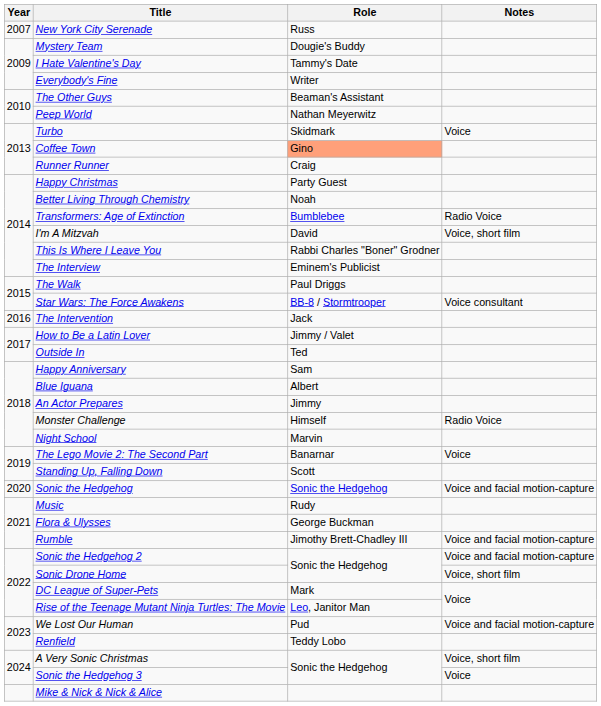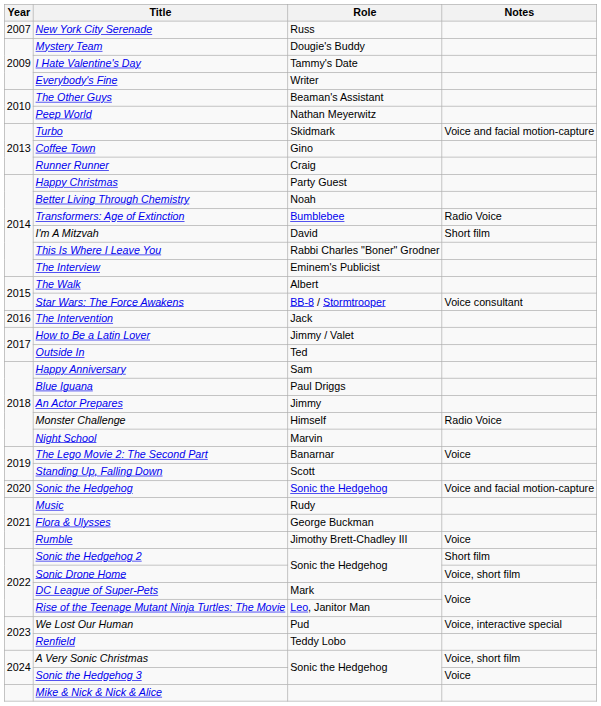 <table class="wikitable sortable">
 <tr>
 <th>Year</th>
 <th>Title</th>
 <th>Role</th>
 <th class="unsortable">Notes</th>
 </tr>
 <tr>
 <td>2007</td>
 <td><em><a href='#'>New York City Serenade</a></em></td>
 <td>Russ</td>
 <td></td>
 </tr>
 <tr>
 <td rowspan="3">2009</td>
 <td><em><a href='#'>Mystery Team</a></em></td>
 <td>Dougie's Buddy</td>
 <td></td>
 </tr>
 <tr>
 <td><em><a href='#'>I Hate Valentine's Day</a></em></td>
 <td>Tammy's Date</td>
 <td></td>
 </tr>
 <tr>
 <td><em><a href='#'>Everybody's Fine</a></em></td>
 <td>Writer</td>
 <td></td>
 </tr>
 <tr>
 <td rowspan="2">2010</td>
 <td><em><a href='#'>The Other Guys</a></em></td>
 <td>Beaman's Assistant</td>
 <td></td>
 </tr>
 <tr>
 <td><em><a href='#'>Peep World</a></em></td>
 <td>Nathan Meyerwitz</td>
 <td></td>
 </tr>
 <tr>
 <td rowspan="3">2013</td>
 <td><em><a href='#'>Turbo</a></em></td>
 <td>Skidmark</td>
-<td>Voice</td>
+<td>Voice and facial motion-capture</td>
 </tr>
 <tr>
 <td><em><a href='#'>Coffee Town</a></em></td>
-<td style="background: lightsalmon;">Gino</td>
+<td>Gino</td>
 <td></td>
 </tr>
 <tr>
 <td><em><a href='#'>Runner Runner</a></em></td>
 <td>Craig</td>
 <td></td>
 </tr>
 <tr>
 <td rowspan="6">2014</td>
 <td><em><a href='#'>Happy Christmas</a></em></td>
 <td>Party Guest</td>
 <td></td>
 </tr>
 <tr>
 <td><em><a href='#'>Better Living Through Chemistry</a></em></td>
 <td>Noah</td>
 <td></td>
 </tr>
 <tr>
 <td><em><a href='#'>Transformers: Age of Extinction</a></em></td>
 <td><a href='#'>Bumblebee</a></td>
 <td>Radio Voice</td>
 </tr>
 <tr>
 <td><em>I'm A Mitzvah</em></td>
 <td>David</td>
-<td>Voice, short film</td>
+<td>Short film</td>
 </tr>
 <tr>
 <td><em><a href='#'>This Is Where I Leave You</a></em></td>
 <td>Rabbi Charles "Boner" Grodner</td>
 <td></td>
 </tr>
 <tr>
 <td><em><a href='#'>The Interview</a></em></td>
 <td>Eminem's Publicist</td>
 <td></td>
 </tr>
 <tr>
 <td rowspan="2">2015</td>
 <td><em><a href='#'>The Walk</a></em></td>
-<td>Paul Driggs</td>
+<td>Albert</td>
 <td></td>
 </tr>
 <tr>
 <td><em><a href='#'>Star Wars: The Force Awakens</a></em></td>
 <td><a href='#'>BB-8</a> / <a href='#'>Stormtrooper</a></td>
 <td>Voice consultant</td>
 </tr>
 <tr>
 <td>2016</td>
 <td><em><a href='#'>The Intervention</a></em></td>
 <td>Jack</td>
 <td></td>
 </tr>
 <tr>
 <td rowspan="2">2017</td>
 <td><em><a href='#'>How to Be a Latin Lover</a></em></td>
 <td>Jimmy / Valet</td>
 <td></td>
 </tr>
 <tr>
 <td><em><a href='#'>Outside In</a></em></td>
 <td>Ted</td>
 <td></td>
 </tr>
 <tr>
 <td rowspan="5">2018</td>
 <td><em><a href='#'>Happy Anniversary</a></em></td>
 <td>Sam</td>
 <td></td>
 </tr>
 <tr>
 <td><em><a href='#'>Blue Iguana</a></em></td>
-<td>Albert</td>
+<td>Paul Driggs</td>
 <td></td>
 </tr>
 <tr>
 <td><em><a href='#'>An Actor Prepares</a></em></td>
 <td>Jimmy</td>
 <td></td>
 </tr>
 <tr>
 <td><em>Monster Challenge</em></td>
 <td>Himself</td>
 <td>Radio Voice</td>
 </tr>
 <tr>
 <td><em><a href='#'>Night School</a></em></td>
 <td>Marvin</td>
 <td></td>
 </tr>
 <tr>
 <td rowspan="2">2019</td>
 <td><em><a href='#'>The Lego Movie 2: The Second Part</a></em></td>
 <td>Banarnar</td>
 <td>Voice</td>
 </tr>
 <tr>
 <td><em><a href='#'>Standing Up, Falling Down</a></em></td>
 <td>Scott</td>
 <td></td>
 </tr>
 <tr>
 <td>2020</td>
 <td><em><a href='#'>Sonic the Hedgehog</a></em></td>
 <td><a href='#'>Sonic the Hedgehog</a></td>
 <td>Voice and facial motion-capture</td>
 </tr>
 <tr>
 <td rowspan="3">2021</td>
 <td><em><a href='#'>Music</a></em></td>
 <td>Rudy</td>
 <td></td>
 </tr>
 <tr>
 <td><em><a href='#'>Flora & Ulysses</a></em></td>
 <td>George Buckman</td>
 <td></td>
 </tr>
 <tr>
 <td><em><a href='#'>Rumble</a></em></td>
 <td>Jimothy Brett-Chadley III</td>
-<td>Voice and facial motion-capture</td>
+<td>Voice</td>
 </tr>
 <tr>
 <td rowspan="4">2022</td>
 <td><em><a href='#'>Sonic the Hedgehog 2</a></em></td>
 <td rowspan="2">Sonic the Hedgehog</td>
-<td>Voice and facial motion-capture</td>
+<td>Short film</td>
 </tr>
 <tr>
 <td><em><a href='#'>Sonic Drone Home</a></em></td>
 <td>Voice, short film</td>
 </tr>
 <tr>
 <td><em><a href='#'>DC League of Super-Pets</a></em></td>
 <td>Mark</td>
 <td rowspan="2">Voice</td>
 </tr>
 <tr>
 <td><em><a href='#'>Rise of the Teenage Mutant Ninja Turtles: The Movie</a></em></td>
 <td><a href='#'>Leo</a>, Janitor Man</td>
 </tr>
 <tr>
 <td rowspan="2">2023</td>
 <td><em>We Lost Our Human</em></td>
 <td>Pud</td>
-<td>Voice and facial motion-capture</td>
+<td>Voice, interactive special</td>
 </tr>
 <tr>
 <td><em><a href='#'>Renfield</a></em></td>
 <td>Teddy Lobo</td>
 <td></td>
 </tr>
 <tr>
 <td rowspan="2">2024</td>
 <td><em>A Very Sonic Christmas</em></td>
 <td rowspan="2">Sonic the Hedgehog</td>
 <td>Voice, short film</td>
 </tr>
 <tr>
 <td><em><a href='#'>Sonic the Hedgehog 3</a></em></td>
 <td>Voice</td>
 </tr>
 <tr>
 <td></td>
 <td><em><a href='#'>Mike & Nick & Nick & Alice</a></em></td>
 <td></td>
 <td></td>
 </tr>
 </table>
